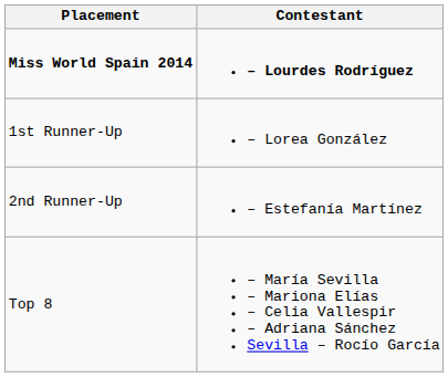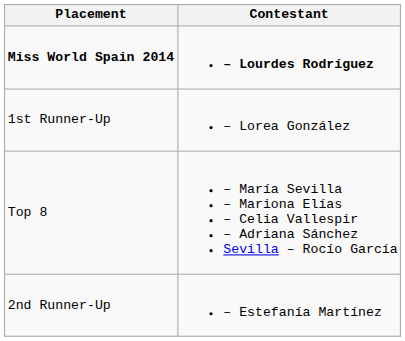 <table class="wikitable sortable" style="font-size: 95%;">
 <tr>
 <th>Placement</th>
 <th>Contestant</th>
 </tr>
 <tr>
 <td><strong>Miss World Spain 2014</strong></td>
 <td><br><ul><li><strong> – Lourdes Rodríguez</strong></li></ul></td>
 </tr>
 <tr>
 <td>1st Runner-Up</td>
 <td><br><ul><li> – Lorea González</li></ul></td>
 </tr>
 <tr>
+<td>Top 8</td>
+<td><br><ul><li> – María Sevilla</li><li> – Mariona Elías</li><li> – Celia Vallespir</li><li> – Adriana Sánchez</li><li> <a href='#'>Sevilla</a> – Rocío García</li></ul></td>
+</tr>
+<tr>
 <td>2nd Runner-Up</td>
 <td><br><ul><li> – Estefanía Martínez</li></ul></td>
 </tr>
-<tr>
-<td>Top 8</td>
-<td><br><ul><li> – María Sevilla</li><li> – Mariona Elías</li><li> – Celia Vallespir</li><li> – Adriana Sánchez</li><li> <a href='#'>Sevilla</a> – Rocío García</li></ul></td>
-</tr>
 </table>
